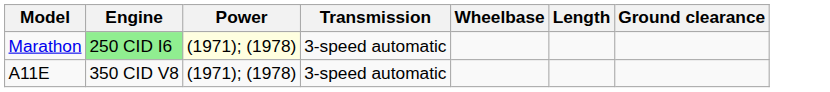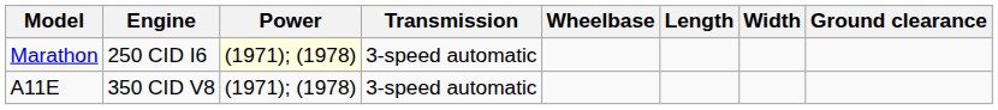 <table class="wikitable">
 <tr>
 <th>Model</th>
 <th>Engine</th>
 <th>Power</th>
 <th>Transmission</th>
 <th>Wheelbase</th>
 <th>Length</th>
+<th>Width</th>
 <th>Ground clearance</th>
 </tr>
 <tr>
 <td><a href='#'>Marathon</a></td>
-<td style="background: lightgreen;">250 CID I6</td>
+<td>250 CID I6</td>
 <td style="background: lightyellow;"> (1971);  (1978)</td>
 <td>3-speed automatic</td>
+<td></td>
 <td></td>
 <td></td>
 <td></td>
 </tr>
 <tr>
 <td>A11E</td>
 <td>350 CID V8</td>
 <td> (1971);  (1978)</td>
 <td>3-speed automatic</td>
 <td></td>
 <td></td>
+<td> </td>
 <td></td>
 </tr>
 </table>
